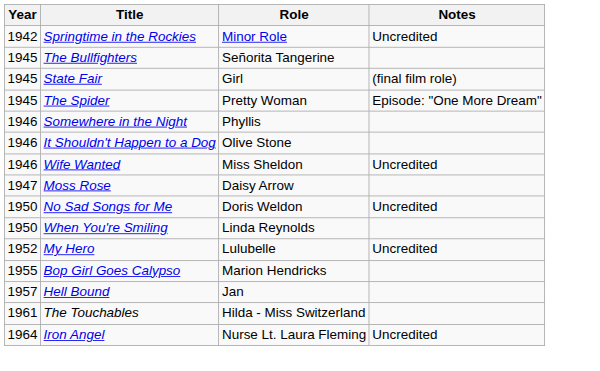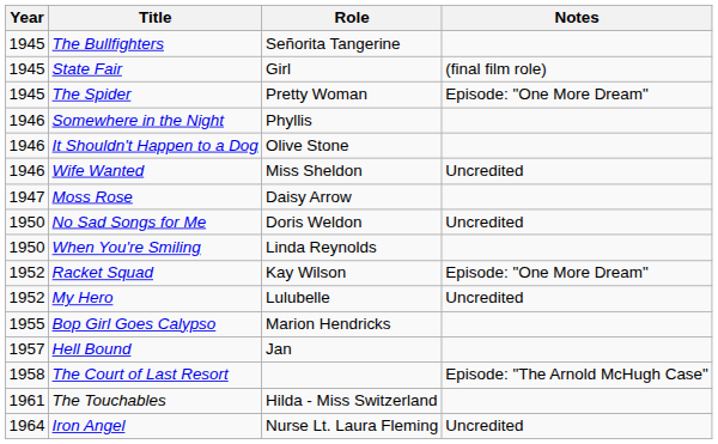 <table class="wikitable">
 <tr>
 <th>Year</th>
 <th>Title</th>
 <th>Role</th>
 <th>Notes</th>
-</tr>
-<tr>
-<td>1942</td>
-<td><em><a href='#'>Springtime in the Rockies</a></em></td>
-<td><a href='#'>Minor Role</a></td>
-<td>Uncredited</td>
 </tr>
 <tr>
 <td>1945</td>
 <td><em><a href='#'>The Bullfighters</a></em></td>
 <td>Señorita Tangerine</td>
 <td></td>
 </tr>
 <tr>
 <td>1945</td>
 <td><em><a href='#'>State Fair</a></em></td>
 <td>Girl</td>
 <td>(final film role)</td>
 </tr>
 <tr>
 <td>1945</td>
 <td><em><a href='#'>The Spider</a></em></td>
 <td>Pretty Woman</td>
 <td>Episode: "One More Dream"</td>
 </tr>
 <tr>
 <td>1946</td>
 <td><em><a href='#'>Somewhere in the Night</a></em></td>
 <td>Phyllis</td>
 <td></td>
 </tr>
 <tr>
 <td>1946</td>
 <td><em><a href='#'>It Shouldn't Happen to a Dog</a></em></td>
 <td>Olive Stone</td>
 <td></td>
 </tr>
 <tr>
 <td>1946</td>
 <td><em><a href='#'>Wife Wanted</a></em></td>
 <td>Miss Sheldon</td>
 <td>Uncredited</td>
 </tr>
 <tr>
 <td>1947</td>
 <td><em><a href='#'>Moss Rose</a></em></td>
 <td>Daisy Arrow</td>
 <td></td>
 </tr>
 <tr>
 <td>1950</td>
 <td><em><a href='#'>No Sad Songs for Me</a></em></td>
 <td>Doris Weldon</td>
 <td>Uncredited</td>
 </tr>
 <tr>
 <td>1950</td>
 <td><em><a href='#'>When You're Smiling</a></em></td>
 <td>Linda Reynolds</td>
 <td></td>
 </tr>
 <tr>
 <td>1952</td>
+<td><em><a href='#'>Racket Squad</a></em></td>
+<td>Kay Wilson</td>
+<td>Episode: "One More Dream"</td>
+</tr>
+<tr>
+<td>1952</td>
 <td><em><a href='#'>My Hero</a></em></td>
 <td>Lulubelle</td>
 <td>Uncredited</td>
 </tr>
 <tr>
 <td>1955</td>
 <td><em><a href='#'>Bop Girl Goes Calypso</a></em></td>
 <td>Marion Hendricks</td>
 <td></td>
 </tr>
 <tr>
 <td>1957</td>
 <td><em><a href='#'>Hell Bound</a></em></td>
 <td>Jan</td>
 <td></td>
 </tr>
 <tr>
+<td>1958</td>
+<td><em><a href='#'>The Court of Last Resort</a></em></td>
+<td></td>
+<td>Episode: "The Arnold McHugh Case"</td>
+</tr>
+<tr>
 <td>1961</td>
 <td><em>The Touchables</em></td>
 <td>Hilda - Miss Switzerland</td>
 <td></td>
 </tr>
 <tr>
 <td>1964</td>
 <td><em><a href='#'>Iron Angel</a></em></td>
 <td>Nurse Lt. Laura Fleming</td>
 <td>Uncredited</td>
 </tr>
 </table>
